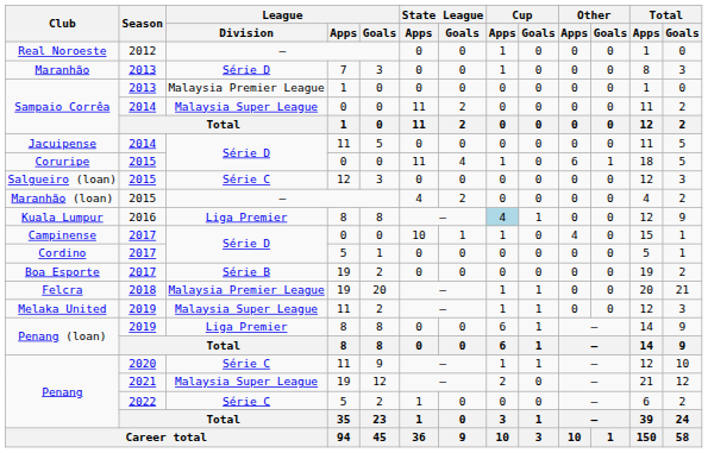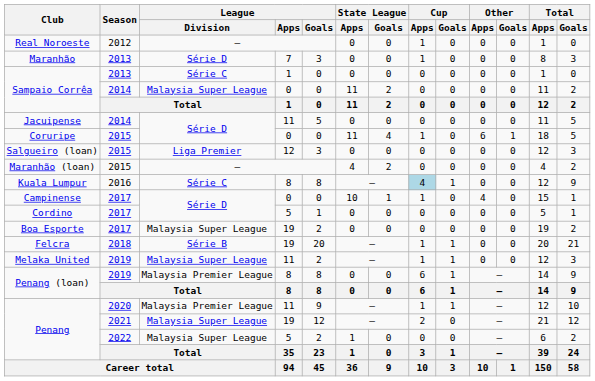 <table class="wikitable" style="text-align: center">
 <tr>
 <th rowspan="2">Club</th>
 <th rowspan="2">Season</th>
 <th colspan="3">League</th>
 <th colspan="2">State League</th>
 <th colspan="2">Cup</th>
 <th colspan="2">Other</th>
 <th colspan="2">Total</th>
 </tr>
 <tr>
 <th>Division</th>
 <th>Apps</th>
 <th>Goals</th>
 <th>Apps</th>
 <th>Goals</th>
 <th>Apps</th>
 <th>Goals</th>
 <th>Apps</th>
 <th>Goals</th>
 <th>Apps</th>
 <th>Goals</th>
 </tr>
 <tr>
 <td><a href='#'>Real Noroeste</a></td>
 <td>2012</td>
 <td colspan="3">–</td>
 <td>0</td>
 <td>0</td>
 <td>1</td>
 <td>0</td>
 <td>0</td>
 <td>0</td>
 <td>1</td>
 <td>0</td>
 </tr>
 <tr>
 <td><a href='#'>Maranhão</a></td>
 <td><a href='#'>2013</a></td>
 <td><a href='#'>Série D</a></td>
 <td>7</td>
 <td>3</td>
 <td>0</td>
 <td>0</td>
 <td>1</td>
 <td>0</td>
 <td>0</td>
 <td>0</td>
 <td>8</td>
 <td>3</td>
 </tr>
 <tr>
 <td rowspan="3"><a href='#'>Sampaio Corrêa</a></td>
 <td><a href='#'>2013</a></td>
-<td>Malaysia Premier League</td>
+<td><a href='#'>Série C</a></td>
 <td>1</td>
 <td>0</td>
 <td>0</td>
 <td>0</td>
 <td>0</td>
 <td>0</td>
 <td>0</td>
 <td>0</td>
 <td>1</td>
 <td>0</td>
 </tr>
 <tr>
 <td><a href='#'>2014</a></td>
 <td><a href='#'>Malaysia Super League</a></td>
 <td>0</td>
 <td>0</td>
 <td>11</td>
 <td>2</td>
 <td>0</td>
 <td>0</td>
 <td>0</td>
 <td>0</td>
 <td>11</td>
 <td>2</td>
 </tr>
 <tr>
 <th colspan="2"><strong>Total</strong></th>
 <th>1</th>
 <th>0</th>
 <th>11</th>
 <th>2</th>
 <th>0</th>
 <th>0</th>
 <th>0</th>
 <th>0</th>
 <th>12</th>
 <th>2</th>
 </tr>
 <tr>
 <td><a href='#'>Jacuipense</a></td>
 <td><a href='#'>2014</a></td>
 <td rowspan="2"><a href='#'>Série D</a></td>
 <td>11</td>
 <td>5</td>
 <td>0</td>
 <td>0</td>
 <td>0</td>
 <td>0</td>
 <td>0</td>
 <td>0</td>
 <td>11</td>
 <td>5</td>
 </tr>
 <tr>
 <td><a href='#'>Coruripe</a></td>
 <td><a href='#'>2015</a></td>
 <td>0</td>
 <td>0</td>
 <td>11</td>
 <td>4</td>
 <td>1</td>
 <td>0</td>
 <td>6</td>
 <td>1</td>
 <td>18</td>
 <td>5</td>
 </tr>
 <tr>
 <td><a href='#'>Salgueiro</a> (loan)</td>
 <td><a href='#'>2015</a></td>
-<td><a href='#'>Série C</a></td>
+<td><a href='#'>Liga Premier</a></td>
 <td>12</td>
 <td>3</td>
 <td>0</td>
 <td>0</td>
 <td>0</td>
 <td>0</td>
 <td>0</td>
 <td>0</td>
 <td>12</td>
 <td>3</td>
 </tr>
 <tr>
 <td><a href='#'>Maranhão</a> (loan)</td>
 <td>2015</td>
 <td colspan="3">–</td>
 <td>4</td>
 <td>2</td>
 <td>0</td>
 <td>0</td>
 <td>0</td>
 <td>0</td>
 <td>4</td>
 <td>2</td>
 </tr>
 <tr>
 <td><a href='#'>Kuala Lumpur</a></td>
 <td>2016</td>
-<td><a href='#'>Liga Premier</a></td>
+<td><a href='#'>Série C</a></td>
 <td>8</td>
 <td>8</td>
 <td colspan="2">–</td>
 <td style="background: lightblue;">4</td>
 <td>1</td>
 <td>0</td>
 <td>0</td>
 <td>12</td>
 <td>9</td>
 </tr>
 <tr>
 <td><a href='#'>Campinense</a></td>
 <td><a href='#'>2017</a></td>
 <td rowspan="2"><a href='#'>Série D</a></td>
 <td>0</td>
 <td>0</td>
 <td>10</td>
 <td>1</td>
 <td>1</td>
 <td>0</td>
 <td>4</td>
 <td>0</td>
 <td>15</td>
 <td>1</td>
 </tr>
 <tr>
 <td><a href='#'>Cordino</a></td>
 <td><a href='#'>2017</a></td>
 <td>5</td>
 <td>1</td>
 <td>0</td>
 <td>0</td>
 <td>0</td>
 <td>0</td>
 <td>0</td>
 <td>0</td>
 <td>5</td>
 <td>1</td>
 </tr>
 <tr>
 <td><a href='#'>Boa Esporte</a></td>
 <td><a href='#'>2017</a></td>
-<td><a href='#'>Série B</a></td>
+<td>Malaysia Super League</td>
 <td>19</td>
 <td>2</td>
 <td>0</td>
 <td>0</td>
 <td>0</td>
 <td>0</td>
 <td>0</td>
 <td>0</td>
 <td>19</td>
 <td>2</td>
 </tr>
 <tr>
 <td><a href='#'>Felcra</a></td>
 <td><a href='#'>2018</a></td>
-<td><a href='#'>Malaysia Premier League</a></td>
+<td><a href='#'>Série B</a></td>
 <td>19</td>
 <td>20</td>
 <td colspan="2">–</td>
 <td>1</td>
 <td>1</td>
 <td>0</td>
 <td>0</td>
 <td>20</td>
 <td>21</td>
 </tr>
 <tr>
 <td><a href='#'>Melaka United</a></td>
 <td><a href='#'>2019</a></td>
 <td><a href='#'>Malaysia Super League</a></td>
 <td>11</td>
 <td>2</td>
 <td colspan="2">–</td>
 <td>1</td>
 <td>1</td>
 <td>0</td>
 <td>0</td>
 <td>12</td>
 <td>3</td>
 </tr>
 <tr>
 <td rowspan=2><a href='#'>Penang</a> (loan)</td>
 <td><a href='#'>2019</a></td>
-<td><a href='#'>Liga Premier</a></td>
+<td>Malaysia Premier League</td>
 <td>8</td>
 <td>8</td>
 <td>0</td>
 <td>0</td>
 <td>6</td>
 <td>1</td>
 <td colspan="2">—</td>
 <td>14</td>
 <td>9</td>
 </tr>
 <tr>
 <th colspan=2>Total</th>
 <th>8</th>
 <th>8</th>
 <th>0</th>
 <th>0</th>
 <th>6</th>
 <th>1</th>
 <th colspan="2">—</th>
 <th>14</th>
 <th>9</th>
 </tr>
 <tr>
 <td rowspan=4><a href='#'>Penang</a></td>
 <td><a href='#'>2020</a></td>
-<td><a href='#'>Série C</a></td>
+<td>Malaysia Premier League</td>
 <td>11</td>
 <td>9</td>
 <td colspan="2">—</td>
 <td>1</td>
 <td>1</td>
 <td colspan="2">—</td>
 <td>12</td>
 <td>10</td>
 </tr>
 <tr>
 <td><a href='#'>2021</a></td>
 <td><a href='#'>Malaysia Super League</a></td>
 <td>19</td>
 <td>12</td>
 <td colspan="2">—</td>
 <td>2</td>
 <td>0</td>
 <td colspan="2">—</td>
 <td>21</td>
 <td>12</td>
 </tr>
 <tr>
 <td><a href='#'>2022</a></td>
-<td><a href='#'>Série C</a></td>
+<td>Malaysia Super League</td>
 <td>5</td>
 <td>2</td>
 <td>1</td>
 <td>0</td>
 <td>0</td>
 <td>0</td>
 <td colspan="2">—</td>
 <td>6</td>
 <td>2</td>
 </tr>
 <tr>
 <th colspan=2>Total</th>
 <th>35</th>
 <th>23</th>
 <th>1</th>
 <th>0</th>
 <th>3</th>
 <th>1</th>
 <th colspan="2">—</th>
 <th>39</th>
 <th>24</th>
 </tr>
 <tr>
 <th colspan="3"><strong>Career total</strong></th>
 <th>94</th>
 <th>45</th>
 <th>36</th>
 <th>9</th>
 <th>10</th>
 <th>3</th>
 <th>10</th>
 <th>1</th>
 <th>150</th>
 <th>58</th>
 </tr>
 </table>
